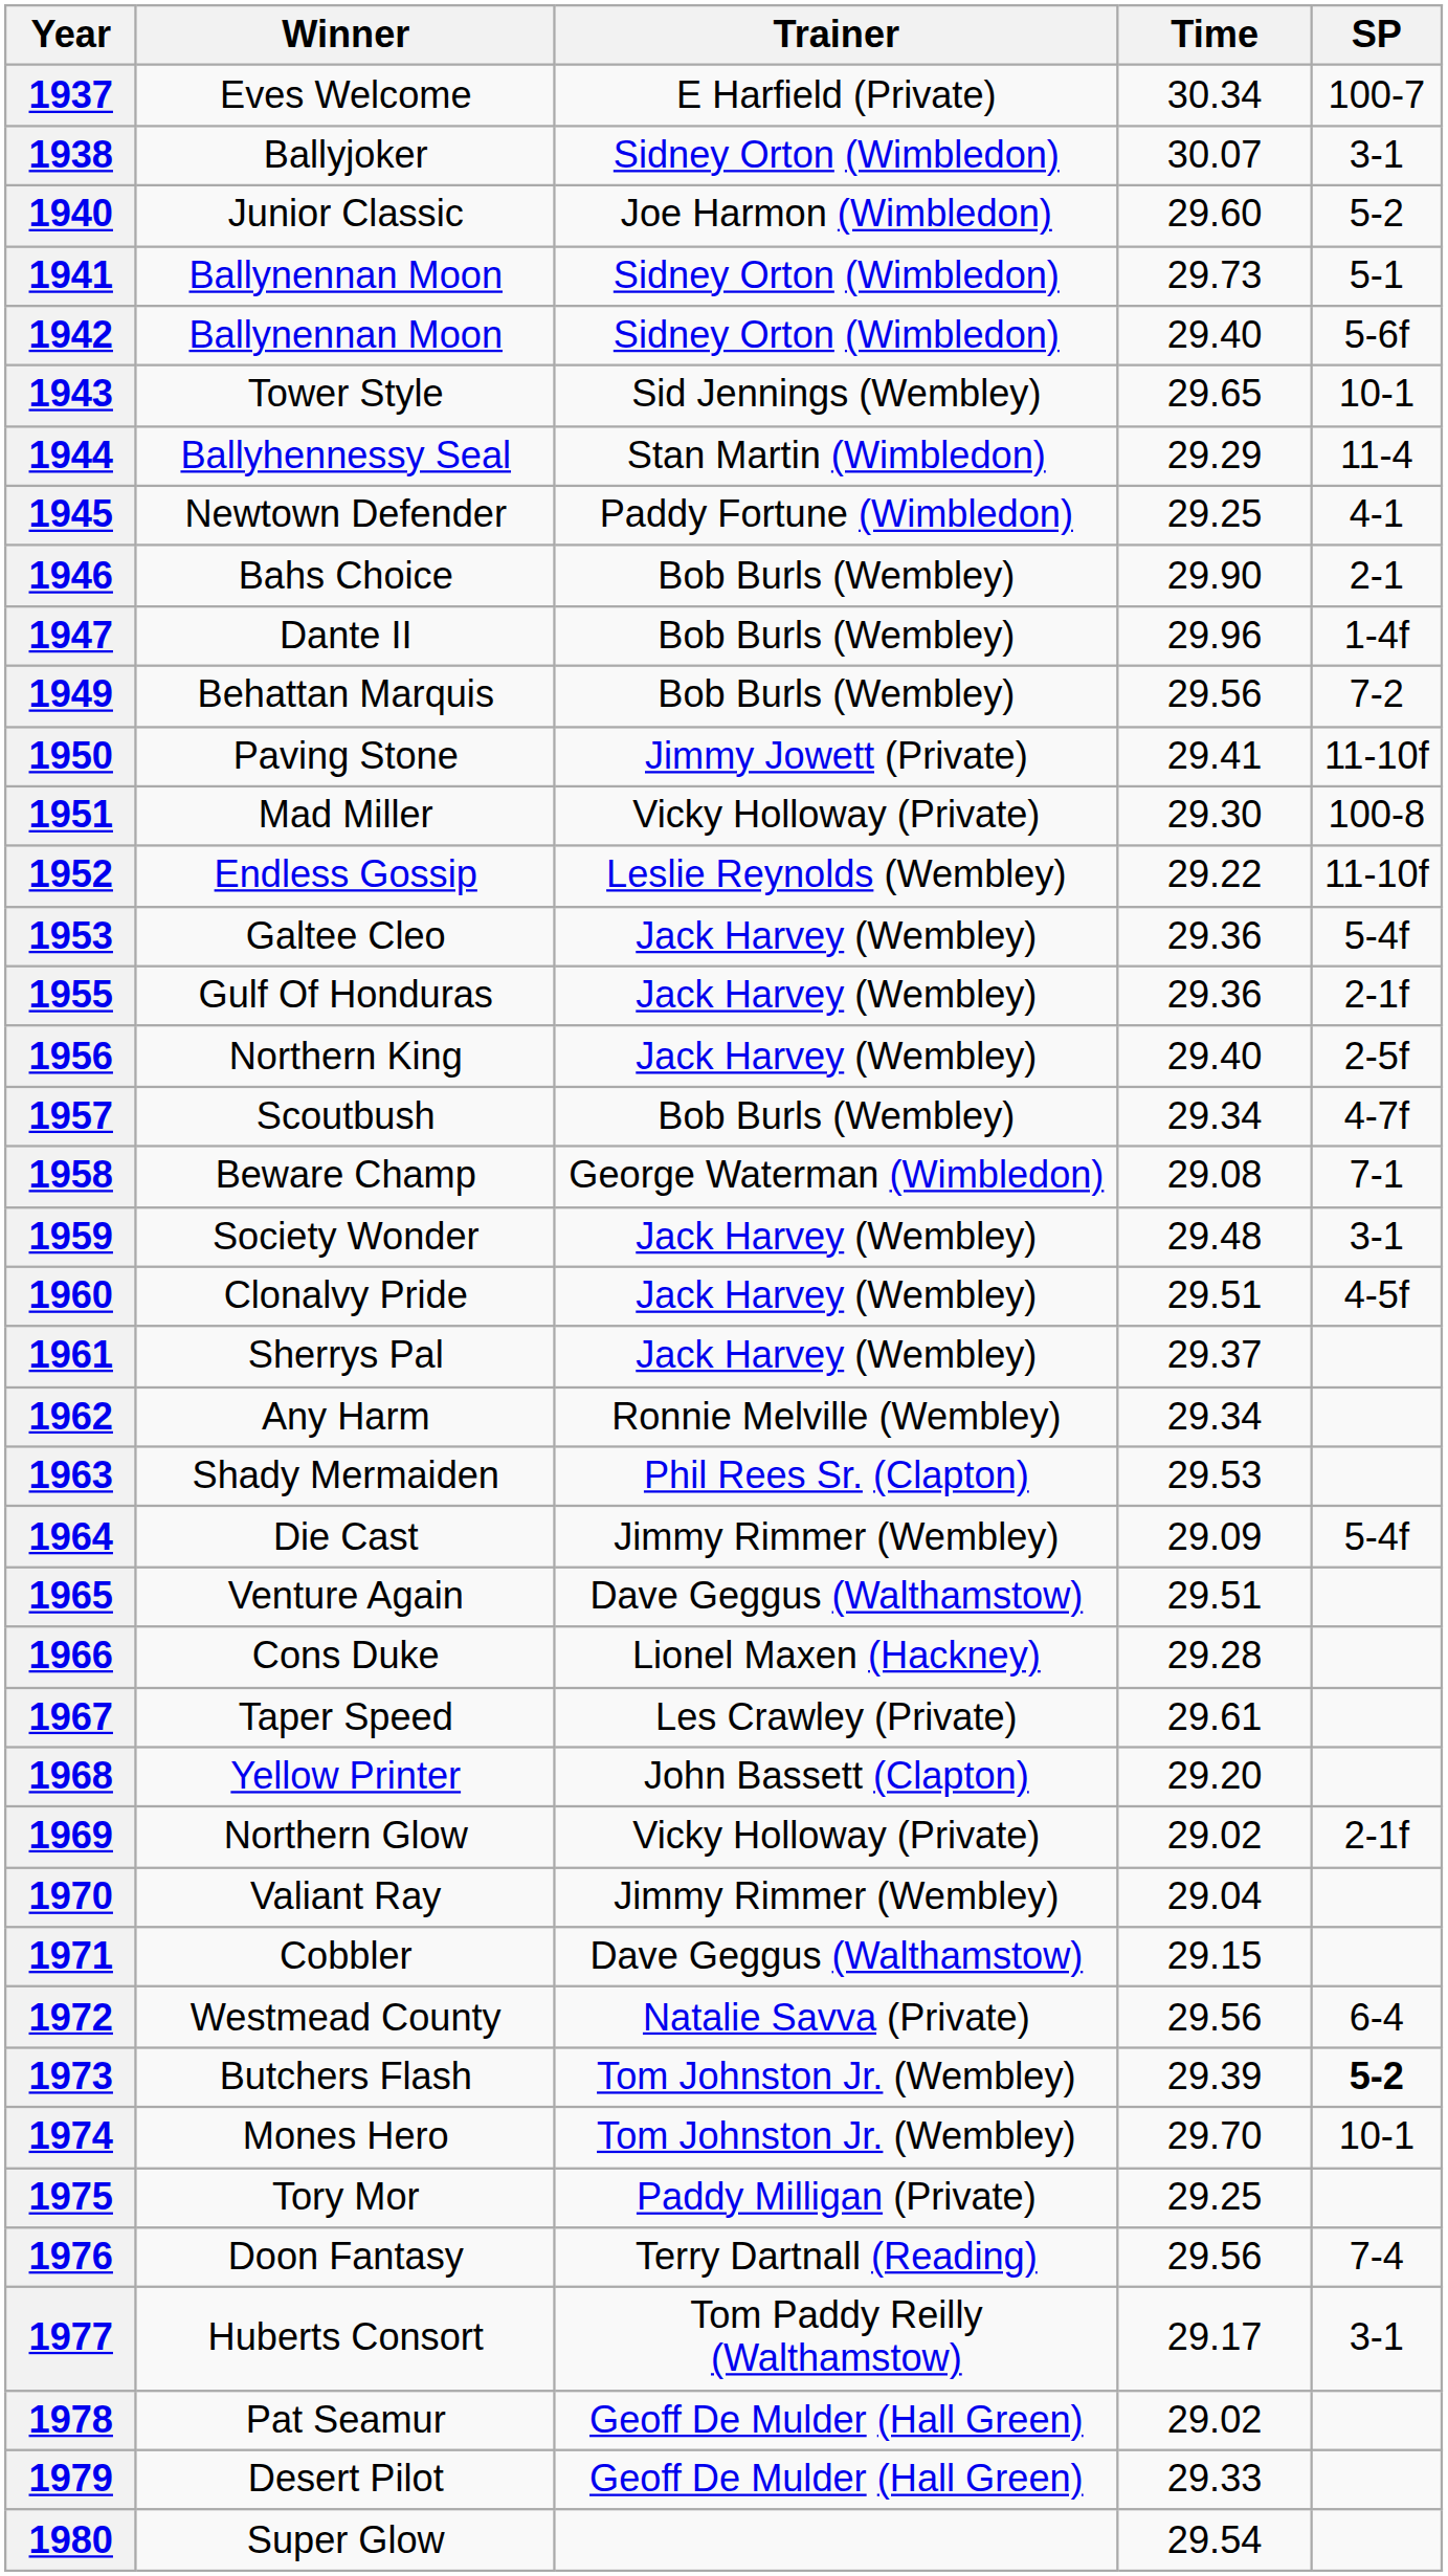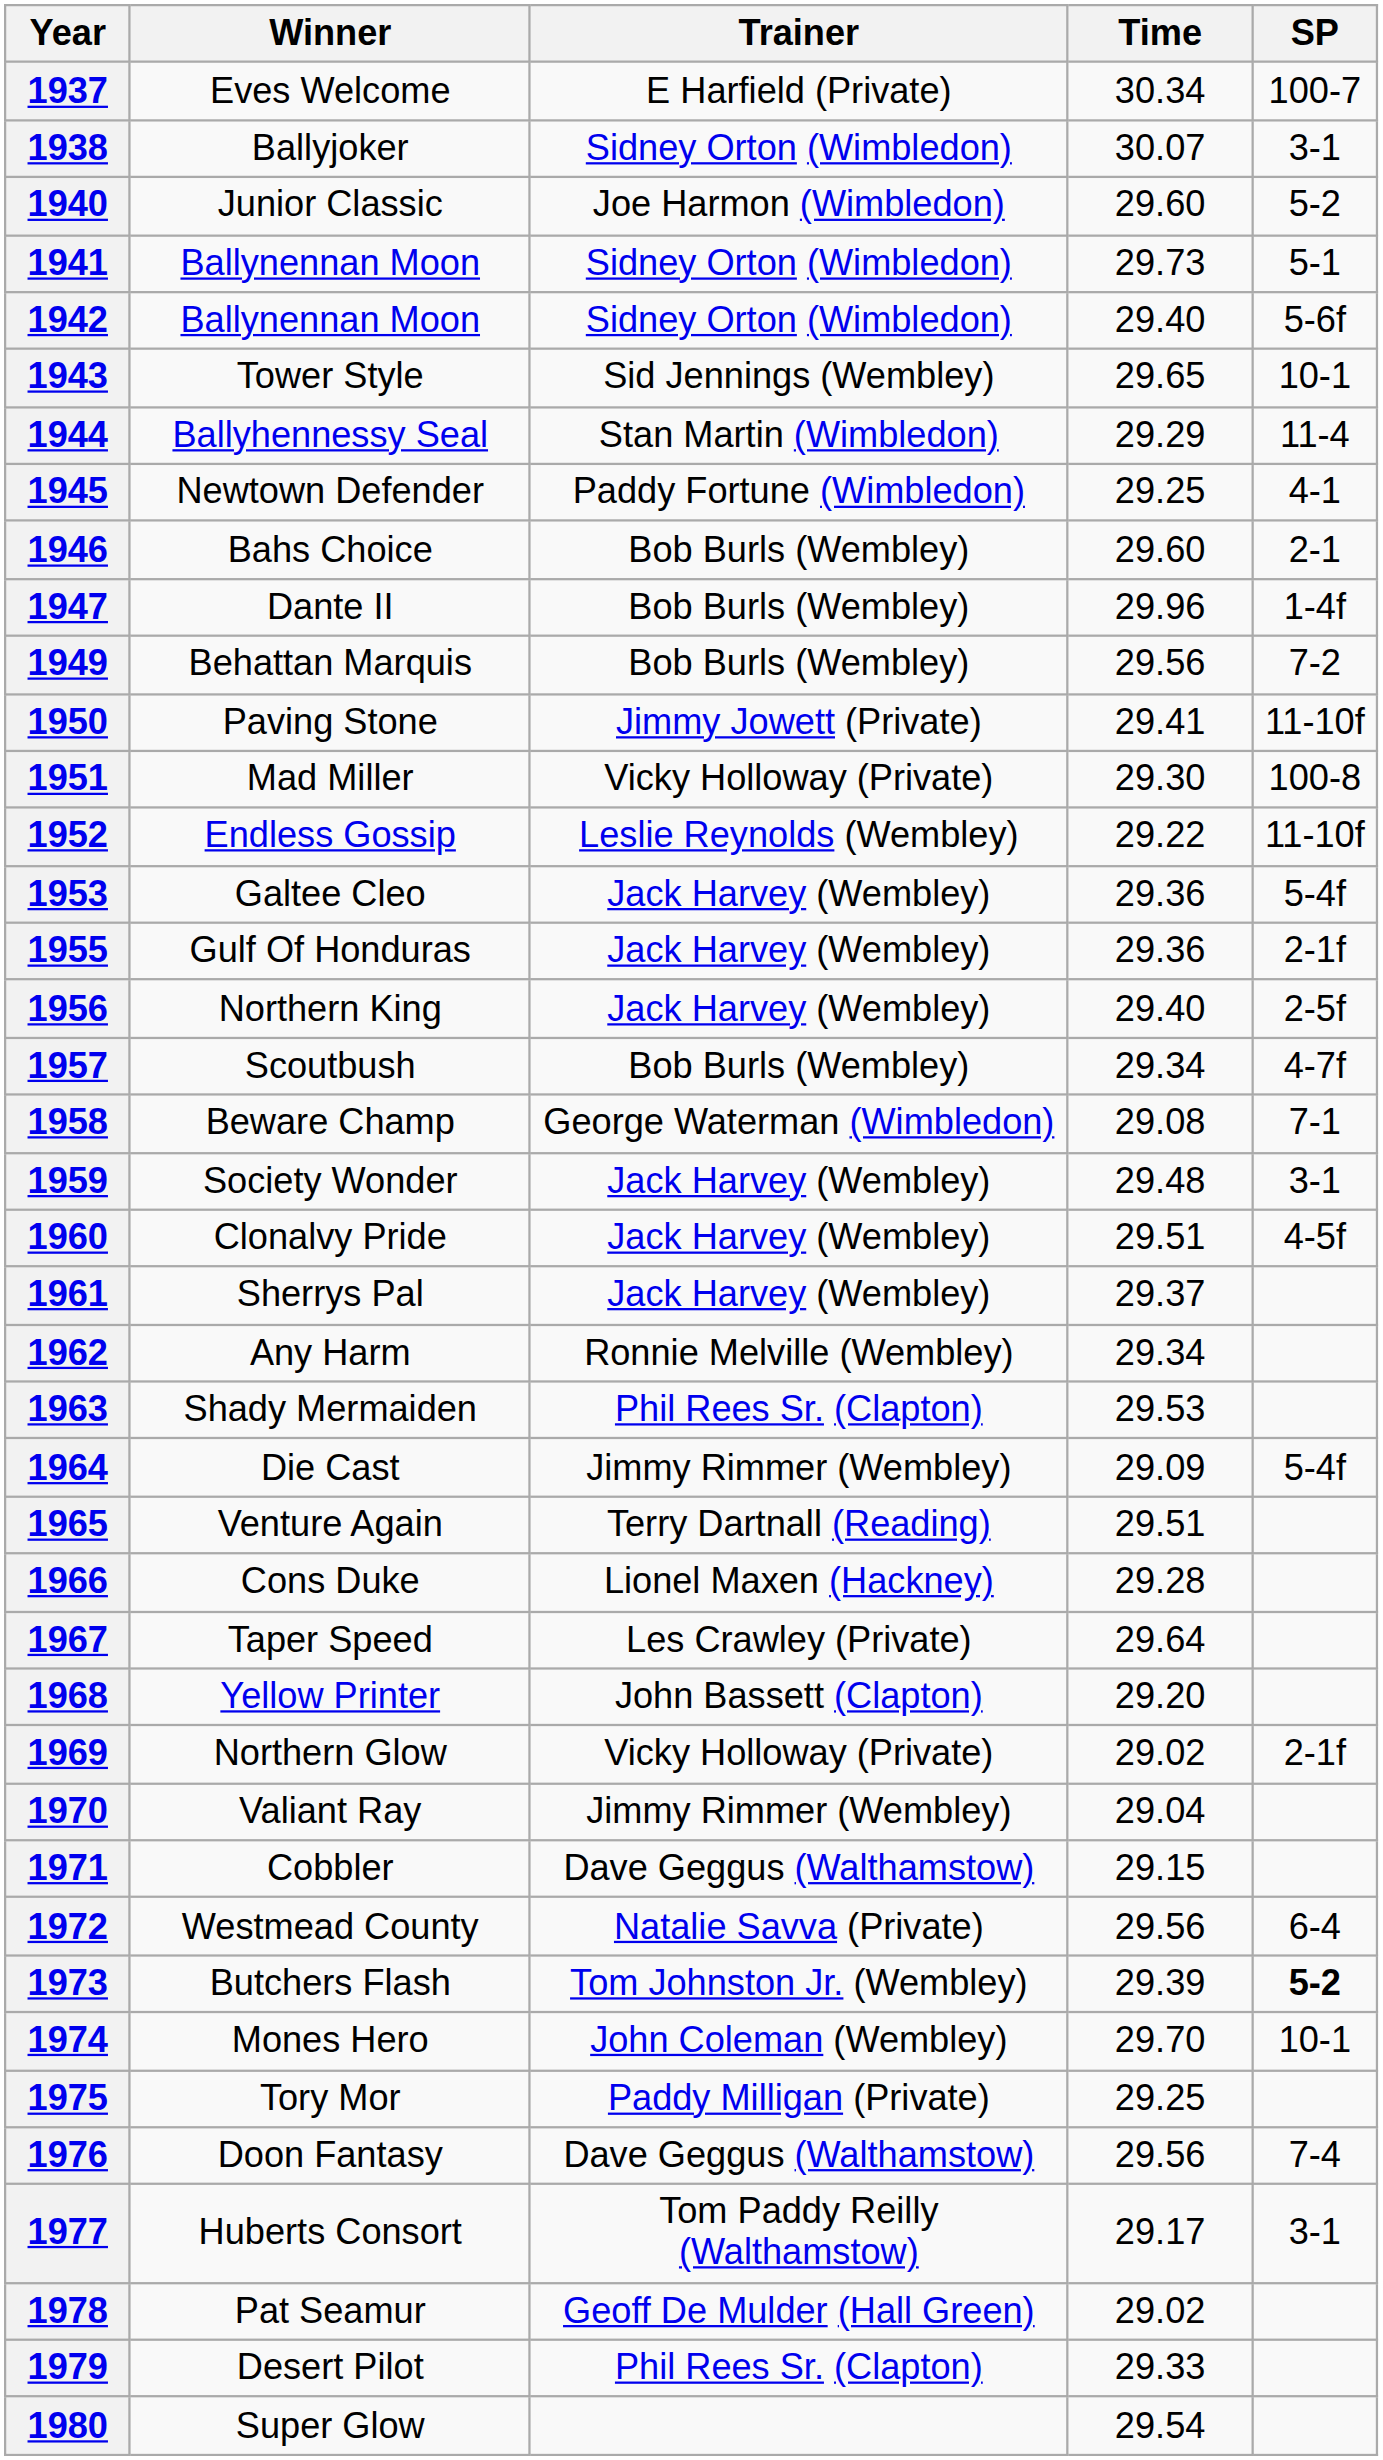 <table class="wikitable" style="text-align:center">
 <tr>
 <th width=50>Year</th>
 <th width=180>Winner</th>
 <th width=250>Trainer</th>
 <th width=80>Time</th>
 <th width=50>SP</th>
 </tr>
 <tr>
 <th><a href='#'>1937</a></th>
 <td>Eves Welcome</td>
 <td>E Harfield (Private)</td>
 <td>30.34</td>
 <td>100-7</td>
 </tr>
 <tr>
 <th><a href='#'>1938</a></th>
 <td>Ballyjoker</td>
 <td><a href='#'>Sidney Orton</a> <a href='#'>(Wimbledon)</a></td>
 <td>30.07</td>
 <td>3-1</td>
 </tr>
 <tr>
 <th><a href='#'>1940</a></th>
 <td>Junior Classic</td>
 <td>Joe Harmon <a href='#'>(Wimbledon)</a></td>
 <td>29.60</td>
 <td>5-2</td>
 </tr>
 <tr>
 <th><a href='#'>1941</a></th>
 <td><a href='#'>Ballynennan Moon</a></td>
 <td><a href='#'>Sidney Orton</a> <a href='#'>(Wimbledon)</a></td>
 <td>29.73</td>
 <td>5-1</td>
 </tr>
 <tr>
 <th><a href='#'>1942</a></th>
 <td><a href='#'>Ballynennan Moon</a></td>
 <td><a href='#'>Sidney Orton</a> <a href='#'>(Wimbledon)</a></td>
 <td>29.40</td>
 <td>5-6f</td>
 </tr>
 <tr>
 <th><a href='#'>1943</a></th>
 <td>Tower Style</td>
 <td>Sid Jennings (Wembley)</td>
 <td>29.65</td>
 <td>10-1</td>
 </tr>
 <tr>
 <th><a href='#'>1944</a></th>
 <td><a href='#'>Ballyhennessy Seal</a></td>
 <td>Stan Martin <a href='#'>(Wimbledon)</a></td>
 <td>29.29</td>
 <td>11-4</td>
 </tr>
 <tr>
 <th><a href='#'>1945</a></th>
 <td>Newtown Defender</td>
 <td>Paddy Fortune <a href='#'>(Wimbledon)</a></td>
 <td>29.25</td>
 <td>4-1</td>
 </tr>
 <tr>
 <th><a href='#'>1946</a></th>
 <td>Bahs Choice</td>
 <td>Bob Burls (Wembley)</td>
-<td>29.90</td>
+<td>29.60</td>
 <td>2-1</td>
 </tr>
 <tr>
 <th><a href='#'>1947</a></th>
 <td>Dante II</td>
 <td>Bob Burls (Wembley)</td>
 <td>29.96</td>
 <td>1-4f</td>
 </tr>
 <tr>
 <th><a href='#'>1949</a></th>
 <td>Behattan Marquis</td>
 <td>Bob Burls (Wembley)</td>
 <td>29.56</td>
 <td>7-2</td>
 </tr>
 <tr>
 <th><a href='#'>1950</a></th>
 <td>Paving Stone</td>
 <td><a href='#'>Jimmy Jowett</a> (Private)</td>
 <td>29.41</td>
 <td>11-10f</td>
 </tr>
 <tr>
 <th><a href='#'>1951</a></th>
 <td>Mad Miller</td>
 <td>Vicky Holloway (Private)</td>
 <td>29.30</td>
 <td>100-8</td>
 </tr>
 <tr>
 <th><a href='#'>1952</a></th>
 <td><a href='#'>Endless Gossip</a></td>
 <td><a href='#'>Leslie Reynolds</a> (Wembley)</td>
 <td>29.22</td>
 <td>11-10f</td>
 </tr>
 <tr>
 <th><a href='#'>1953</a></th>
 <td>Galtee Cleo</td>
 <td><a href='#'>Jack Harvey</a> (Wembley)</td>
 <td>29.36</td>
 <td>5-4f</td>
 </tr>
 <tr>
 <th><a href='#'>1955</a></th>
 <td>Gulf Of Honduras</td>
 <td><a href='#'>Jack Harvey</a> (Wembley)</td>
 <td>29.36</td>
 <td>2-1f</td>
 </tr>
 <tr>
 <th><a href='#'>1956</a></th>
 <td>Northern King</td>
 <td><a href='#'>Jack Harvey</a> (Wembley)</td>
 <td>29.40</td>
 <td>2-5f</td>
 </tr>
 <tr>
 <th><a href='#'>1957</a></th>
 <td>Scoutbush</td>
 <td>Bob Burls (Wembley)</td>
 <td>29.34</td>
 <td>4-7f</td>
 </tr>
 <tr>
 <th><a href='#'>1958</a></th>
 <td>Beware Champ</td>
 <td>George Waterman <a href='#'>(Wimbledon)</a></td>
 <td>29.08</td>
 <td>7-1</td>
 </tr>
 <tr>
 <th><a href='#'>1959</a></th>
 <td>Society Wonder</td>
 <td><a href='#'>Jack Harvey</a> (Wembley)</td>
 <td>29.48</td>
 <td>3-1</td>
 </tr>
 <tr>
 <th><a href='#'>1960</a></th>
 <td>Clonalvy Pride</td>
 <td><a href='#'>Jack Harvey</a> (Wembley)</td>
 <td>29.51</td>
 <td>4-5f</td>
 </tr>
 <tr>
 <th><a href='#'>1961</a></th>
 <td>Sherrys Pal</td>
 <td><a href='#'>Jack Harvey</a> (Wembley)</td>
 <td>29.37</td>
 <td></td>
 </tr>
 <tr>
 <th><a href='#'>1962</a></th>
 <td>Any Harm</td>
 <td>Ronnie Melville (Wembley)</td>
 <td>29.34</td>
 <td></td>
 </tr>
 <tr>
 <th><a href='#'>1963</a></th>
 <td>Shady Mermaiden</td>
 <td><a href='#'>Phil Rees Sr.</a> <a href='#'>(Clapton)</a></td>
 <td>29.53</td>
 <td></td>
 </tr>
 <tr>
 <th><a href='#'>1964</a></th>
 <td>Die Cast</td>
 <td>Jimmy Rimmer (Wembley)</td>
 <td>29.09</td>
 <td>5-4f</td>
 </tr>
 <tr>
 <th><a href='#'>1965</a></th>
 <td>Venture Again</td>
-<td>Dave Geggus <a href='#'>(Walthamstow)</a></td>
+<td>Terry Dartnall <a href='#'>(Reading)</a></td>
 <td>29.51</td>
 <td></td>
 </tr>
 <tr>
 <th><a href='#'>1966</a></th>
 <td>Cons Duke</td>
 <td>Lionel Maxen <a href='#'>(Hackney)</a></td>
 <td>29.28</td>
 <td></td>
 </tr>
 <tr>
 <th><a href='#'>1967</a></th>
 <td>Taper Speed</td>
 <td>Les Crawley (Private)</td>
-<td>29.61</td>
+<td>29.64</td>
 <td></td>
 </tr>
 <tr>
 <th><a href='#'>1968</a></th>
 <td><a href='#'>Yellow Printer</a></td>
 <td>John Bassett <a href='#'>(Clapton)</a></td>
 <td>29.20</td>
 <td></td>
 </tr>
 <tr>
 <th><a href='#'>1969</a></th>
 <td>Northern Glow</td>
 <td>Vicky Holloway (Private)</td>
 <td>29.02</td>
 <td>2-1f</td>
 </tr>
 <tr>
 <th><a href='#'>1970</a></th>
 <td>Valiant Ray</td>
 <td>Jimmy Rimmer (Wembley)</td>
 <td>29.04</td>
 <td></td>
 </tr>
 <tr>
 <th><a href='#'>1971</a></th>
 <td>Cobbler</td>
 <td>Dave Geggus <a href='#'>(Walthamstow)</a></td>
 <td>29.15</td>
 <td></td>
 </tr>
 <tr>
 <th><a href='#'>1972</a></th>
 <td>Westmead County</td>
 <td><a href='#'>Natalie Savva</a> (Private)</td>
 <td>29.56</td>
 <td>6-4</td>
 </tr>
 <tr>
 <th><a href='#'>1973</a></th>
 <td>Butchers Flash</td>
 <td><a href='#'>Tom Johnston Jr.</a> (Wembley)</td>
 <td>29.39</td>
 <td><strong>5-2</strong></td>
 </tr>
 <tr>
 <th><a href='#'>1974</a></th>
 <td>Mones Hero</td>
-<td><a href='#'>Tom Johnston Jr.</a> (Wembley)</td>
+<td><a href='#'>John Coleman</a> (Wembley)</td>
 <td>29.70</td>
 <td>10-1</td>
 </tr>
 <tr>
 <th><a href='#'>1975</a></th>
 <td>Tory Mor</td>
 <td><a href='#'>Paddy Milligan</a> (Private)</td>
 <td>29.25</td>
 <td></td>
 </tr>
 <tr>
 <th><a href='#'>1976</a></th>
 <td>Doon Fantasy</td>
-<td>Terry Dartnall <a href='#'>(Reading)</a></td>
+<td>Dave Geggus <a href='#'>(Walthamstow)</a></td>
 <td>29.56</td>
 <td>7-4</td>
 </tr>
 <tr>
 <th><a href='#'>1977</a></th>
 <td>Huberts Consort</td>
 <td>Tom Paddy Reilly <a href='#'>(Walthamstow)</a></td>
 <td>29.17</td>
 <td>3-1</td>
 </tr>
 <tr>
 <th><a href='#'>1978</a></th>
 <td>Pat Seamur</td>
 <td><a href='#'>Geoff De Mulder</a> <a href='#'>(Hall Green)</a></td>
 <td>29.02</td>
 <td></td>
 </tr>
 <tr>
 <th><a href='#'>1979</a></th>
 <td>Desert Pilot</td>
-<td><a href='#'>Geoff De Mulder</a> <a href='#'>(Hall Green)</a></td>
+<td><a href='#'>Phil Rees Sr.</a> <a href='#'>(Clapton)</a></td>
 <td>29.33</td>
 <td></td>
 </tr>
 <tr>
 <th><a href='#'>1980</a></th>
 <td>Super Glow</td>
 <td></td>
 <td>29.54</td>
 <td></td>
 </tr>
 </table>
